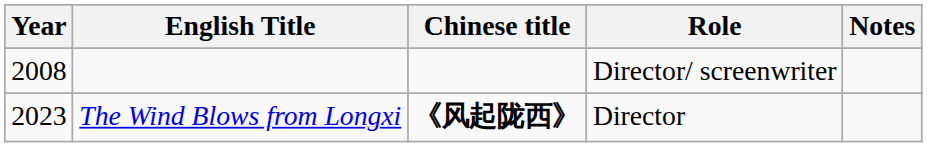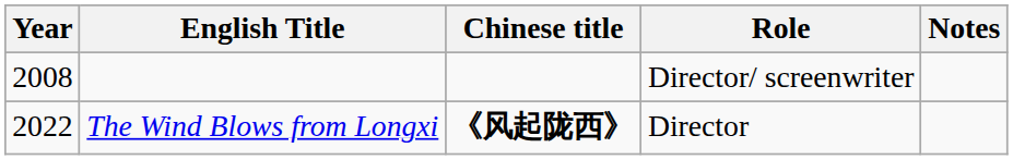 <table class="wikitable">
 <tr>
 <th>Year</th>
 <th>English Title</th>
 <th>Chinese title</th>
 <th>Role</th>
 <th>Notes</th>
 </tr>
 <tr>
 <td>2008</td>
 <td></td>
 <td></td>
 <td>Director/ screenwriter</td>
 <td></td>
 </tr>
 <tr>
-<td>2023</td>
+<td>2022</td>
 <td><em><a href='#'>The Wind Blows from Longxi</a></em></td>
 <td><strong>《风起陇西》</strong></td>
 <td>Director</td>
 <td></td>
 </tr>
 </table>
